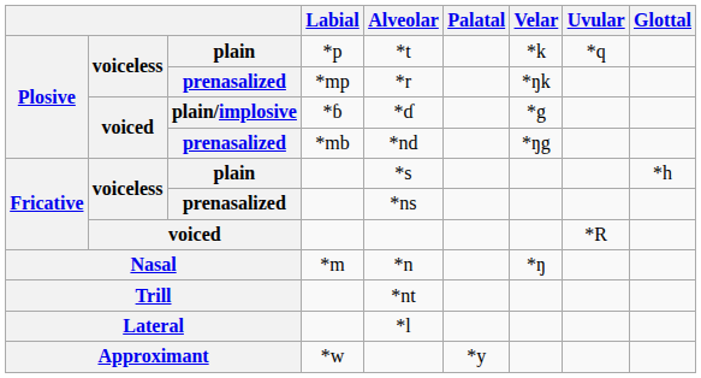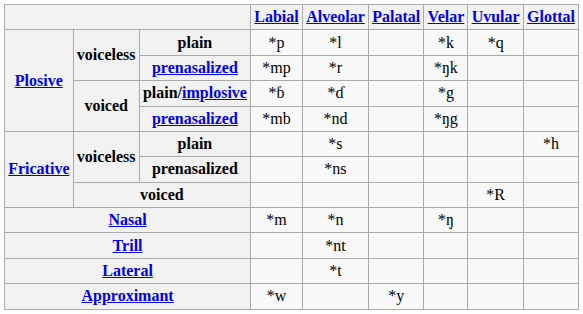 <table class="wikitable" style="text-align: center;">
 <tr>
 <th colspan=3></th>
 <th><a href='#'>Labial</a></th>
 <th><a href='#'>Alveolar</a></th>
 <th><a href='#'>Palatal</a></th>
 <th><a href='#'>Velar</a></th>
 <th><a href='#'>Uvular</a></th>
 <th><a href='#'>Glottal</a></th>
 </tr>
 <tr>
 <th rowspan=4><a href='#'>Plosive</a></th>
 <th rowspan=2>voiceless</th>
 <th>plain</th>
 <td>*p</td>
-<td>*t</td>
+<td>*l</td>
 <td></td>
 <td>*k</td>
 <td>*q</td>
 <td></td>
 </tr>
 <tr>
 <th><a href='#'>prenasalized</a></th>
 <td>*mp</td>
 <td>*r</td>
 <td></td>
 <td>*ŋk</td>
 <td></td>
 <td></td>
 </tr>
 <tr>
 <th rowspan=2>voiced</th>
 <th>plain/<a href='#'>implosive</a></th>
 <td>*ɓ</td>
 <td>*ɗ</td>
 <td></td>
 <td>*g</td>
 <td></td>
 <td></td>
 </tr>
 <tr>
 <th><a href='#'>prenasalized</a></th>
 <td>*mb</td>
 <td>*nd</td>
 <td></td>
 <td>*ŋg</td>
 <td></td>
 <td></td>
 </tr>
 <tr>
 <th rowspan=3><a href='#'>Fricative</a></th>
 <th rowspan=2>voiceless</th>
 <th>plain</th>
 <td></td>
 <td>*s</td>
 <td></td>
 <td></td>
 <td></td>
 <td>*h</td>
 </tr>
 <tr>
 <th>prenasalized</th>
 <td></td>
 <td>*ns</td>
 <td></td>
 <td></td>
 <td></td>
 <td></td>
 </tr>
 <tr>
 <th colspan=2>voiced</th>
 <td></td>
 <td></td>
 <td></td>
 <td></td>
 <td>*R</td>
 <td></td>
 </tr>
 <tr>
 <th colspan=3><a href='#'>Nasal</a></th>
 <td>*m</td>
 <td>*n</td>
 <td></td>
 <td>*ŋ</td>
 <td></td>
 <td></td>
 </tr>
 <tr>
 <th colspan=3><a href='#'>Trill</a></th>
 <td></td>
 <td>*nt</td>
 <td></td>
 <td></td>
 <td></td>
 <td></td>
 </tr>
 <tr>
 <th colspan=3><a href='#'>Lateral</a></th>
 <td></td>
-<td>*l</td>
+<td>*t</td>
 <td></td>
 <td></td>
 <td></td>
 <td></td>
 </tr>
 <tr>
 <th colspan=3><a href='#'>Approximant</a></th>
 <td>*w</td>
 <td></td>
 <td>*y</td>
 <td></td>
 <td></td>
 <td></td>
 </tr>
 </table>
